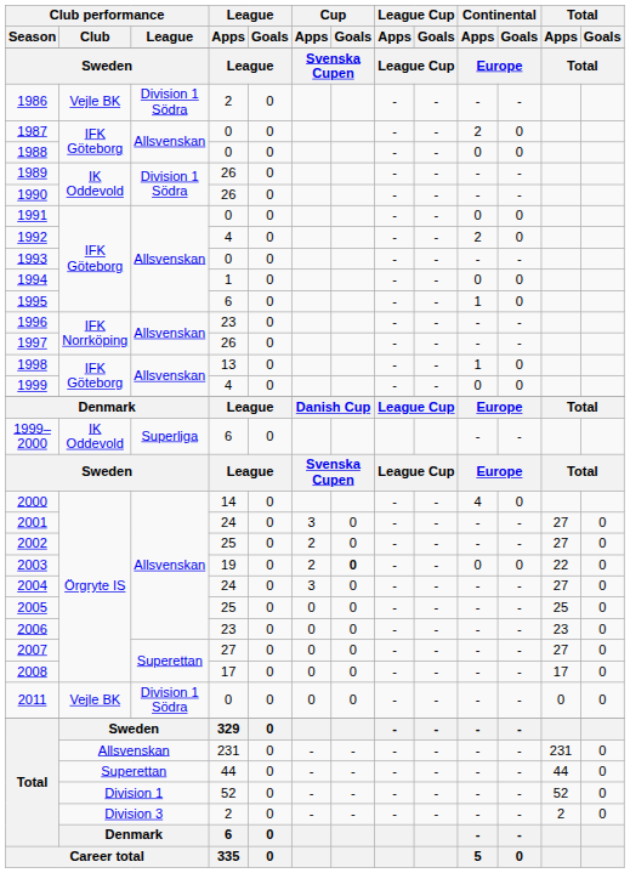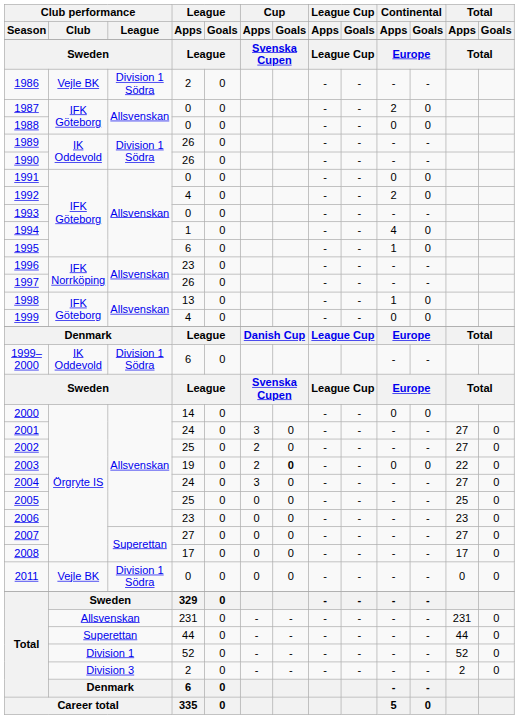 <table class="wikitable" style="text-align:center">
 <tr>
 <th colspan=3>Club performance</th>
 <th colspan=2>League</th>
 <th colspan=2>Cup</th>
 <th colspan=2>League Cup</th>
 <th colspan=2>Continental</th>
 <th colspan=2>Total</th>
 </tr>
 <tr>
 <th>Season</th>
 <th>Club</th>
 <th>League</th>
 <th>Apps</th>
 <th>Goals</th>
 <th>Apps</th>
 <th>Goals</th>
 <th>Apps</th>
 <th>Goals</th>
 <th>Apps</th>
 <th>Goals</th>
 <th>Apps</th>
 <th>Goals</th>
 </tr>
 <tr>
 </tr>
 <tr>
 <th colspan=3>Sweden</th>
 <th colspan=2>League</th>
 <th colspan=2><a href='#'>Svenska Cupen</a></th>
 <th colspan=2>League Cup</th>
 <th colspan=2><a href='#'>Europe</a></th>
 <th colspan=2>Total</th>
 </tr>
 <tr>
 <td><a href='#'>1986</a></td>
 <td><a href='#'>Vejle BK</a></td>
 <td><a href='#'>Division 1 Södra</a></td>
 <td>2</td>
 <td>0</td>
 <td></td>
 <td></td>
 <td>-</td>
 <td>-</td>
 <td>-</td>
 <td>-</td>
 <td></td>
 <td></td>
 </tr>
 <tr>
 <td><a href='#'>1987</a></td>
 <td rowspan="2"><a href='#'>IFK Göteborg</a></td>
 <td rowspan="2"><a href='#'>Allsvenskan</a></td>
 <td>0</td>
 <td>0</td>
 <td></td>
 <td></td>
 <td>-</td>
 <td>-</td>
 <td>2</td>
 <td>0</td>
 <td></td>
 <td></td>
 </tr>
 <tr>
 <td><a href='#'>1988</a></td>
 <td>0</td>
 <td>0</td>
 <td></td>
 <td></td>
 <td>-</td>
 <td>-</td>
 <td>0</td>
 <td>0</td>
 <td></td>
 <td></td>
 </tr>
 <tr>
 <td><a href='#'>1989</a></td>
 <td rowspan="2"><a href='#'>IK Oddevold</a></td>
 <td rowspan="2"><a href='#'>Division 1 Södra</a></td>
 <td>26</td>
 <td>0</td>
 <td></td>
 <td></td>
 <td>-</td>
 <td>-</td>
 <td>-</td>
 <td>-</td>
 <td></td>
 <td></td>
 </tr>
 <tr>
 <td><a href='#'>1990</a></td>
 <td>26</td>
 <td>0</td>
 <td></td>
 <td></td>
 <td>-</td>
 <td>-</td>
 <td>-</td>
 <td>-</td>
 <td></td>
 <td></td>
 </tr>
 <tr>
 <td><a href='#'>1991</a></td>
 <td rowspan="5"><a href='#'>IFK Göteborg</a></td>
 <td rowspan="5"><a href='#'>Allsvenskan</a></td>
 <td>0</td>
 <td>0</td>
 <td></td>
 <td></td>
 <td>-</td>
 <td>-</td>
 <td>0</td>
 <td>0</td>
 <td></td>
 <td></td>
 </tr>
 <tr>
 <td><a href='#'>1992</a></td>
 <td>4</td>
 <td>0</td>
 <td></td>
 <td></td>
 <td>-</td>
 <td>-</td>
 <td>2</td>
 <td>0</td>
 <td></td>
 <td></td>
 </tr>
 <tr>
 <td><a href='#'>1993</a></td>
 <td>0</td>
 <td>0</td>
 <td></td>
 <td></td>
 <td>-</td>
 <td>-</td>
 <td>-</td>
 <td>-</td>
 <td></td>
 <td></td>
 </tr>
 <tr>
 <td><a href='#'>1994</a></td>
 <td>1</td>
 <td>0</td>
 <td></td>
 <td></td>
 <td>-</td>
 <td>-</td>
-<td>0</td>
+<td>4</td>
 <td>0</td>
 <td></td>
 <td></td>
 </tr>
 <tr>
 <td><a href='#'>1995</a></td>
 <td>6</td>
 <td>0</td>
 <td></td>
 <td></td>
 <td>-</td>
 <td>-</td>
 <td>1</td>
 <td>0</td>
 <td></td>
 <td></td>
 </tr>
 <tr>
 <td><a href='#'>1996</a></td>
 <td rowspan="2"><a href='#'>IFK Norrköping</a></td>
 <td rowspan="2"><a href='#'>Allsvenskan</a></td>
 <td>23</td>
 <td>0</td>
 <td></td>
 <td></td>
 <td>-</td>
 <td>-</td>
 <td>-</td>
 <td>-</td>
 <td></td>
 <td></td>
 </tr>
 <tr>
 <td><a href='#'>1997</a></td>
 <td>26</td>
 <td>0</td>
 <td></td>
 <td></td>
 <td>-</td>
 <td>-</td>
 <td>-</td>
 <td>-</td>
 <td></td>
 <td></td>
 </tr>
 <tr>
 <td><a href='#'>1998</a></td>
 <td rowspan="2"><a href='#'>IFK Göteborg</a></td>
 <td rowspan="2"><a href='#'>Allsvenskan</a></td>
 <td>13</td>
 <td>0</td>
 <td></td>
 <td></td>
 <td>-</td>
 <td>-</td>
 <td>1</td>
 <td>0</td>
 <td></td>
 <td></td>
 </tr>
 <tr>
 <td><a href='#'>1999</a></td>
 <td>4</td>
 <td>0</td>
 <td></td>
 <td></td>
 <td>-</td>
 <td>-</td>
 <td>0</td>
 <td>0</td>
 <td></td>
 <td></td>
 </tr>
 <tr>
 </tr>
 <tr>
 <th colspan=3>Denmark</th>
 <th colspan=2>League</th>
 <th colspan=2><a href='#'>Danish Cup</a></th>
 <th colspan=2><a href='#'>League Cup</a></th>
 <th colspan=2><a href='#'>Europe</a></th>
 <th colspan=2>Total</th>
 </tr>
 <tr>
 <td><a href='#'>1999–2000</a></td>
 <td><a href='#'>IK Oddevold</a></td>
-<td><a href='#'>Superliga</a></td>
+<td><a href='#'>Division 1 Södra</a></td>
 <td>6</td>
 <td>0</td>
 <td></td>
 <td></td>
 <td></td>
 <td></td>
 <td>-</td>
 <td>-</td>
 <td></td>
 <td></td>
 </tr>
 <tr>
 <th colspan=3>Sweden</th>
 <th colspan=2>League</th>
 <th colspan=2><a href='#'>Svenska Cupen</a></th>
 <th colspan=2>League Cup</th>
 <th colspan=2><a href='#'>Europe</a></th>
 <th colspan=2>Total</th>
 </tr>
 <tr>
 <td><a href='#'>2000</a></td>
 <td rowspan="9"><a href='#'>Örgryte IS</a></td>
 <td rowspan="7"><a href='#'>Allsvenskan</a></td>
 <td>14</td>
 <td>0</td>
 <td></td>
 <td></td>
 <td>-</td>
 <td>-</td>
-<td>4</td>
+<td>0</td>
 <td>0</td>
 <td></td>
 <td></td>
 </tr>
 <tr>
 <td><a href='#'>2001</a></td>
 <td>24</td>
 <td>0</td>
 <td>3</td>
 <td>0</td>
 <td>-</td>
 <td>-</td>
 <td>-</td>
 <td>-</td>
 <td>27</td>
 <td>0</td>
 </tr>
 <tr>
 <td><a href='#'>2002</a></td>
 <td>25</td>
 <td>0</td>
 <td>2</td>
 <td>0</td>
 <td>-</td>
 <td>-</td>
 <td>-</td>
 <td>-</td>
 <td>27</td>
 <td>0</td>
 </tr>
 <tr>
 <td><a href='#'>2003</a></td>
 <td>19</td>
 <td>0</td>
 <td>2</td>
 <td><strong>0</strong></td>
 <td>-</td>
 <td>-</td>
 <td>0</td>
 <td>0</td>
 <td>22</td>
 <td>0</td>
 </tr>
 <tr>
 <td><a href='#'>2004</a></td>
 <td>24</td>
 <td>0</td>
 <td>3</td>
 <td>0</td>
 <td>-</td>
 <td>-</td>
 <td>-</td>
 <td>-</td>
 <td>27</td>
 <td>0</td>
 </tr>
 <tr>
 <td><a href='#'>2005</a></td>
 <td>25</td>
 <td>0</td>
 <td>0</td>
 <td>0</td>
 <td>-</td>
 <td>-</td>
 <td>-</td>
 <td>-</td>
 <td>25</td>
 <td>0</td>
 </tr>
 <tr>
 <td><a href='#'>2006</a></td>
 <td>23</td>
 <td>0</td>
 <td>0</td>
 <td>0</td>
 <td>-</td>
 <td>-</td>
 <td>-</td>
 <td>-</td>
 <td>23</td>
 <td>0</td>
 </tr>
 <tr>
 <td><a href='#'>2007</a></td>
 <td rowspan="2"><a href='#'>Superettan</a></td>
 <td>27</td>
 <td>0</td>
 <td>0</td>
 <td>0</td>
 <td>-</td>
 <td>-</td>
 <td>-</td>
 <td>-</td>
 <td>27</td>
 <td>0</td>
 </tr>
 <tr>
 <td><a href='#'>2008</a></td>
 <td>17</td>
 <td>0</td>
 <td>0</td>
 <td>0</td>
 <td>-</td>
 <td>-</td>
 <td>-</td>
 <td>-</td>
 <td>17</td>
 <td>0</td>
 </tr>
 <tr>
 <td><a href='#'>2011</a></td>
 <td><a href='#'>Vejle BK</a></td>
 <td><a href='#'>Division 1 Södra</a></td>
 <td>0</td>
 <td>0</td>
 <td>0</td>
 <td>0</td>
 <td>-</td>
 <td>-</td>
 <td>-</td>
 <td>-</td>
 <td>0</td>
 <td>0</td>
 </tr>
 <tr>
 </tr>
 <tr>
 <th rowspan=6>Total</th>
 <th colspan=2>Sweden</th>
 <th>329</th>
 <th>0</th>
 <th></th>
 <th></th>
 <th>-</th>
 <th>-</th>
 <th>-</th>
 <th>-</th>
 <th></th>
 <th></th>
 </tr>
 <tr>
 <td colspan="2"><a href='#'>Allsvenskan</a></td>
 <td>231</td>
 <td>0</td>
 <td>-</td>
 <td>-</td>
 <td>-</td>
 <td>-</td>
 <td>-</td>
 <td>-</td>
 <td>231</td>
 <td>0</td>
 </tr>
 <tr>
 <td colspan="2"><a href='#'>Superettan</a></td>
 <td>44</td>
 <td>0</td>
 <td>-</td>
 <td>-</td>
 <td>-</td>
 <td>-</td>
 <td>-</td>
 <td>-</td>
 <td>44</td>
 <td>0</td>
 </tr>
 <tr>
 <td colspan="2"><a href='#'>Division 1</a></td>
 <td>52</td>
 <td>0</td>
 <td>-</td>
 <td>-</td>
 <td>-</td>
 <td>-</td>
 <td>-</td>
 <td>-</td>
 <td>52</td>
 <td>0</td>
 </tr>
 <tr>
 <td colspan="2"><a href='#'>Division 3</a></td>
 <td>2</td>
 <td>0</td>
 <td>-</td>
 <td>-</td>
 <td>-</td>
 <td>-</td>
 <td>-</td>
 <td>-</td>
 <td>2</td>
 <td>0</td>
 </tr>
 <tr>
 <th colspan=2>Denmark</th>
 <th>6</th>
 <th>0</th>
 <th></th>
 <th></th>
 <th></th>
 <th></th>
 <th>-</th>
 <th>-</th>
 <th></th>
 <th></th>
 </tr>
 <tr>
 <th colspan=3>Career total</th>
 <th>335</th>
 <th>0</th>
 <th></th>
 <th></th>
 <th></th>
 <th></th>
 <th>5</th>
 <th>0</th>
 <th></th>
 <th></th>
 </tr>
 </table>
